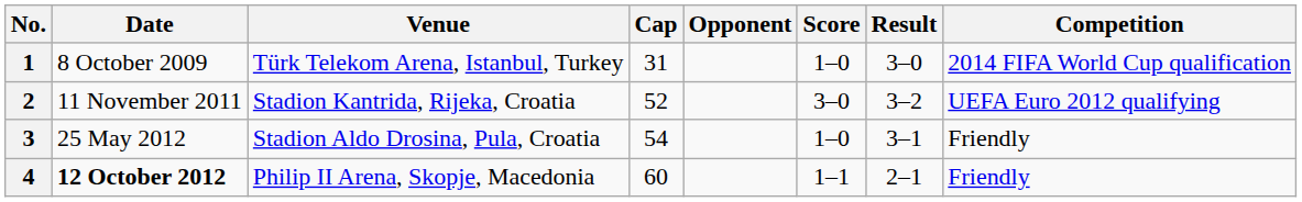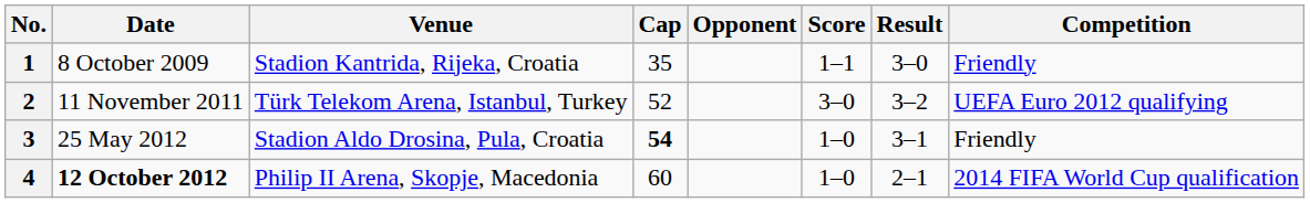 <table class="wikitable sortable" align=center>
 <tr>
 <th>No.</th>
 <th>Date</th>
 <th>Venue</th>
 <th>Cap</th>
 <th>Opponent</th>
 <th>Score</th>
 <th>Result</th>
 <th>Competition</th>
 </tr>
 <tr>
 <th><strong>1</strong></th>
 <td>8 October 2009</td>
-<td><a href='#'>Türk Telekom Arena</a>, <a href='#'>Istanbul</a>, Turkey</td>
-<td align=center>31</td>
+<td><a href='#'>Stadion Kantrida</a>, <a href='#'>Rijeka</a>, Croatia</td>
+<td align=center>35</td>
 <td></td>
-<td align=center>1–0</td>
+<td align=center>1–1</td>
 <td align="center">3–0</td>
-<td><a href='#'>2014 FIFA World Cup qualification</a></td>
+<td><a href='#'>Friendly</a></td>
 </tr>
 <tr>
 <th><strong>2</strong></th>
 <td>11 November 2011</td>
-<td><a href='#'>Stadion Kantrida</a>, <a href='#'>Rijeka</a>, Croatia</td>
+<td><a href='#'>Türk Telekom Arena</a>, <a href='#'>Istanbul</a>, Turkey</td>
 <td align=center>52</td>
 <td></td>
 <td align=center>3–0</td>
 <td align="center">3–2</td>
 <td><a href='#'>UEFA Euro 2012 qualifying</a></td>
 </tr>
 <tr>
 <th><strong>3</strong></th>
 <td>25 May 2012</td>
 <td><a href='#'>Stadion Aldo Drosina</a>, <a href='#'>Pula</a>, Croatia</td>
-<td align=center>54</td>
+<td align=center><strong>54</strong></td>
 <td></td>
 <td align=center>1–0</td>
 <td align="center">3–1</td>
 <td>Friendly</td>
 </tr>
 <tr>
 <th><strong>4</strong></th>
 <td><strong>12 October 2012</strong></td>
 <td><a href='#'>Philip II Arena</a>, <a href='#'>Skopje</a>, Macedonia</td>
 <td align=center>60</td>
 <td></td>
-<td align=center>1–1</td>
+<td align=center>1–0</td>
 <td align="center">2–1</td>
-<td><a href='#'>Friendly</a></td>
+<td><a href='#'>2014 FIFA World Cup qualification</a></td>
 </tr>
 </table>
